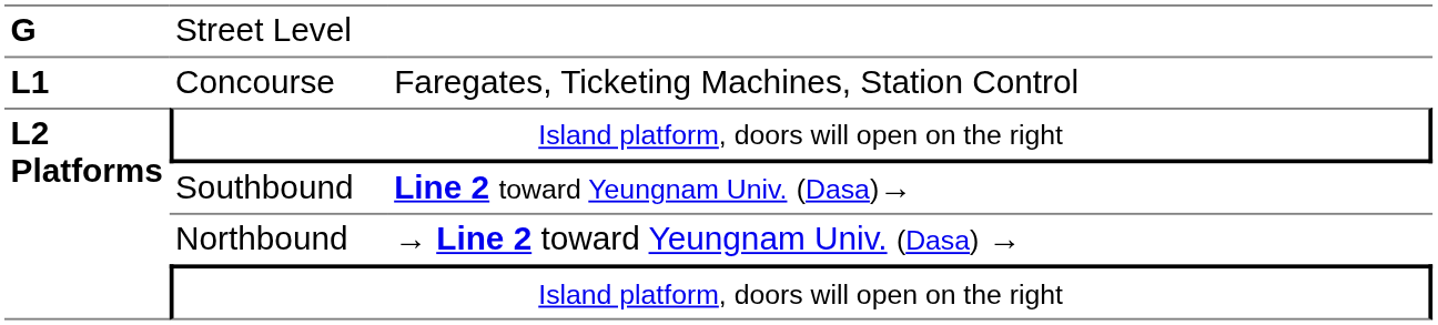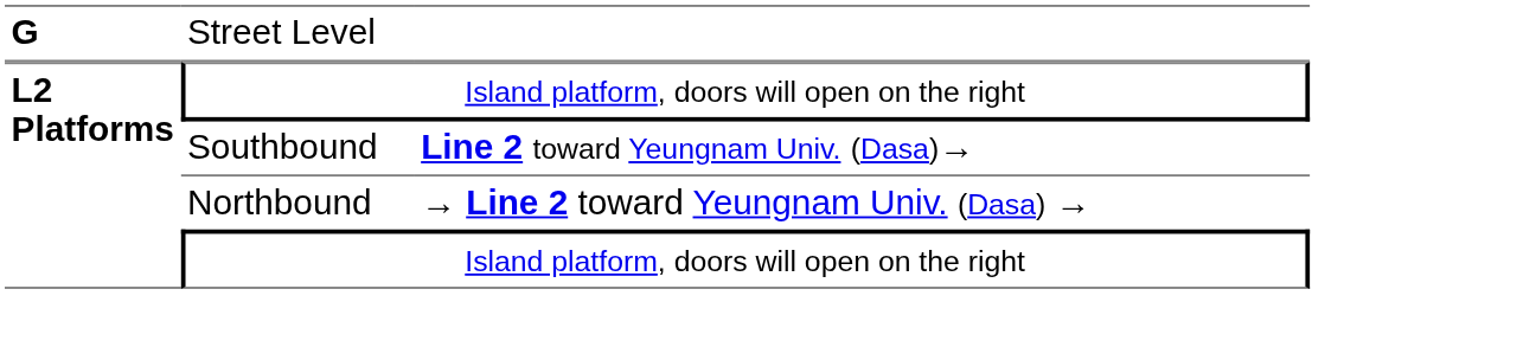 <table table border=0 cellspacing=0 cellpadding=3>
 <tr>
 <td style="border-top:solid 1px gray;border-bottom:solid 1px gray;" width=50 valign=top><strong>G</strong></td>
 <td style="border-top:solid 1px gray;border-bottom:solid 1px gray;" width=100 valign=top>Street Level</td>
 <td style="border-top:solid 1px gray;border-bottom:solid 1px gray;" width=400 valign=top></td>
-</tr>
-<tr>
-<td style="border-bottom:solid 0 gray;" width=50 valign=top><strong>L1</strong></td>
-<td style="border-bottom:solid 0 gray;" width=100 valign=top>Concourse</td>
-<td style="border-bottom:solid 0 gray;" width=500 valign=top>Faregates, Ticketing Machines, Station Control</td>
 </tr>
 <tr>
 <td style="border-top:solid 1px gray;border-bottom:solid 1px gray;" rowspan=4 valign=top><strong>L2<br>Platforms</strong></td>
 <td style="border-top:solid 1px gray;border-right:solid 2px black;border-left:solid 2px black;border-bottom:solid 2px black;text-align:center;" colspan=2><small><a href='#'>Island platform</a>, doors will open on the right</small></td>
 </tr>
 <tr>
 <td style="border-bottom:solid 1px gray;">Southbound</td>
 <td style="border-bottom:solid 1px gray;"><a href='#'><span><span><strong>Line 2</strong></span></span></a> <small>toward <a href='#'>Yeungnam Univ.</a></small> <small>(<a href='#'>Dasa</a>)</small>→</td>
 </tr>
 <tr>
 <td>Northbound</td>
 <td><span>→</span> <a href='#'><span><span><strong>Line 2</strong></span></span></a> toward <a href='#'>Yeungnam Univ.</a> <small>(<a href='#'>Dasa</a>)</small> →</td>
 </tr>
 <tr>
 <td style="border-top:solid 2px black;border-right:solid 2px black;border-left:solid 2px black;border-bottom:solid 1px gray;text-align:center;" colspan=2><small><a href='#'>Island platform</a>, doors will open on the right</small></td>
 </tr>
 </table>
